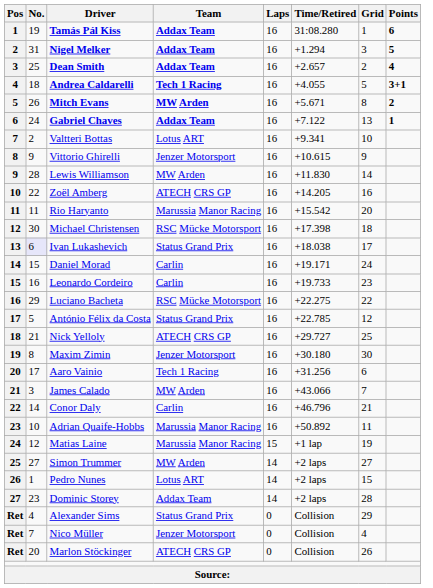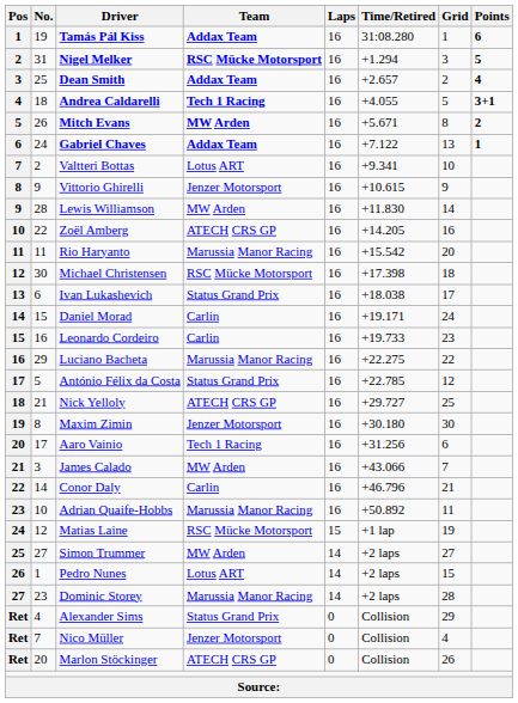 <table class="wikitable" style="font-size:85%">
 <tr>
 <th>Pos</th>
 <th>No.</th>
 <th>Driver</th>
 <th>Team</th>
 <th>Laps</th>
 <th>Time/Retired</th>
 <th>Grid</th>
 <th>Points</th>
 </tr>
 <tr>
 <th>1</th>
 <td>19</td>
 <td> <strong><a href='#'>Tamás Pál Kiss</a></strong></td>
 <td><strong><a href='#'>Addax Team</a></strong></td>
 <td>16</td>
 <td>31:08.280</td>
 <td>1</td>
 <td><strong>6</strong></td>
 </tr>
 <tr>
 <th>2</th>
 <td>31</td>
 <td> <strong><a href='#'>Nigel Melker</a></strong></td>
-<td><strong><a href='#'>Addax Team</a></strong></td>
+<td><strong><a href='#'>RSC</a> <a href='#'>Mücke Motorsport</a></strong></td>
 <td>16</td>
 <td>+1.294</td>
 <td>3</td>
 <td><strong>5</strong></td>
 </tr>
 <tr>
 <th>3</th>
 <td>25</td>
 <td> <strong><a href='#'>Dean Smith</a></strong></td>
 <td><strong><a href='#'>Addax Team</a></strong></td>
 <td>16</td>
 <td>+2.657</td>
 <td>2</td>
 <td><strong>4</strong></td>
 </tr>
 <tr>
 <th>4</th>
 <td>18</td>
 <td> <strong><a href='#'>Andrea Caldarelli</a></strong></td>
 <td><strong><a href='#'>Tech 1 Racing</a></strong></td>
 <td>16</td>
 <td>+4.055</td>
 <td>5</td>
 <td><strong>3+1</strong></td>
 </tr>
 <tr>
 <th>5</th>
 <td>26</td>
 <td> <strong><a href='#'>Mitch Evans</a></strong></td>
 <td><strong><a href='#'>MW</a> <a href='#'>Arden</a></strong></td>
 <td>16</td>
 <td>+5.671</td>
 <td>8</td>
 <td><strong>2</strong></td>
 </tr>
 <tr>
 <th>6</th>
 <td>24</td>
 <td> <strong><a href='#'>Gabriel Chaves</a></strong></td>
 <td><strong><a href='#'>Addax Team</a></strong></td>
 <td>16</td>
 <td>+7.122</td>
 <td>13</td>
 <td><strong>1</strong></td>
 </tr>
 <tr>
 <th>7</th>
 <td>2</td>
 <td> <a href='#'>Valtteri Bottas</a></td>
 <td><a href='#'>Lotus</a> <a href='#'>ART</a></td>
 <td>16</td>
 <td>+9.341</td>
 <td>10</td>
 <td></td>
 </tr>
 <tr>
 <th>8</th>
 <td>9</td>
 <td> <a href='#'>Vittorio Ghirelli</a></td>
 <td><a href='#'>Jenzer Motorsport</a></td>
 <td>16</td>
 <td>+10.615</td>
 <td>9</td>
 <td></td>
 </tr>
 <tr>
 <th>9</th>
 <td>28</td>
 <td> <a href='#'>Lewis Williamson</a></td>
 <td><a href='#'>MW</a> <a href='#'>Arden</a></td>
 <td>16</td>
 <td>+11.830</td>
 <td>14</td>
 <td></td>
 </tr>
 <tr>
 <th>10</th>
 <td>22</td>
 <td> <a href='#'>Zoël Amberg</a></td>
 <td><a href='#'>ATECH</a> <a href='#'>CRS GP</a></td>
 <td>16</td>
 <td>+14.205</td>
 <td>16</td>
 <td></td>
 </tr>
 <tr>
 <th>11</th>
 <td>11</td>
 <td> <a href='#'>Rio Haryanto</a></td>
 <td><a href='#'>Marussia</a> <a href='#'>Manor Racing</a></td>
 <td>16</td>
 <td>+15.542</td>
 <td>20</td>
 <td></td>
 </tr>
 <tr>
 <th>12</th>
 <td>30</td>
 <td> <a href='#'>Michael Christensen</a></td>
 <td><a href='#'>RSC</a> <a href='#'>Mücke Motorsport</a></td>
 <td>16</td>
 <td>+17.398</td>
 <td>18</td>
 <td></td>
 </tr>
 <tr>
 <th>13</th>
-<td style="background: lavender;">6</td>
+<td>6</td>
 <td> <a href='#'>Ivan Lukashevich</a></td>
 <td><a href='#'>Status Grand Prix</a></td>
 <td>16</td>
 <td>+18.038</td>
 <td>17</td>
 <td></td>
 </tr>
 <tr>
 <th>14</th>
 <td>15</td>
 <td> <a href='#'>Daniel Morad</a></td>
 <td><a href='#'>Carlin</a></td>
 <td>16</td>
 <td>+19.171</td>
 <td>24</td>
 <td></td>
 </tr>
 <tr>
 <th>15</th>
 <td>16</td>
 <td> <a href='#'>Leonardo Cordeiro</a></td>
 <td><a href='#'>Carlin</a></td>
 <td>16</td>
 <td>+19.733</td>
 <td>23</td>
 <td></td>
 </tr>
 <tr>
 <th>16</th>
 <td>29</td>
 <td> <a href='#'>Luciano Bacheta</a></td>
-<td><a href='#'>RSC</a> <a href='#'>Mücke Motorsport</a></td>
+<td><a href='#'>Marussia</a> <a href='#'>Manor Racing</a></td>
 <td>16</td>
 <td>+22.275</td>
 <td>22</td>
 <td></td>
 </tr>
 <tr>
 <th>17</th>
 <td>5</td>
 <td> <a href='#'>António Félix da Costa</a></td>
 <td><a href='#'>Status Grand Prix</a></td>
 <td>16</td>
 <td>+22.785</td>
 <td>12</td>
 <td></td>
 </tr>
 <tr>
 <th>18</th>
 <td>21</td>
 <td> <a href='#'>Nick Yelloly</a></td>
 <td><a href='#'>ATECH</a> <a href='#'>CRS GP</a></td>
 <td>16</td>
 <td>+29.727</td>
 <td>25</td>
 <td></td>
 </tr>
 <tr>
 <th>19</th>
 <td>8</td>
 <td> <a href='#'>Maxim Zimin</a></td>
 <td><a href='#'>Jenzer Motorsport</a></td>
 <td>16</td>
 <td>+30.180</td>
 <td>30</td>
 <td></td>
 </tr>
 <tr>
 <th>20</th>
 <td>17</td>
 <td> <a href='#'>Aaro Vainio</a></td>
 <td><a href='#'>Tech 1 Racing</a></td>
 <td>16</td>
 <td>+31.256</td>
 <td>6</td>
 <td></td>
 </tr>
 <tr>
 <th>21</th>
 <td>3</td>
 <td> <a href='#'>James Calado</a></td>
 <td><a href='#'>MW</a> <a href='#'>Arden</a></td>
 <td>16</td>
 <td>+43.066</td>
 <td>7</td>
 <td></td>
 </tr>
 <tr>
 <th>22</th>
 <td>14</td>
 <td> <a href='#'>Conor Daly</a></td>
 <td><a href='#'>Carlin</a></td>
 <td>16</td>
 <td>+46.796</td>
 <td>21</td>
 <td></td>
 </tr>
 <tr>
 <th>23</th>
 <td>10</td>
 <td> <a href='#'>Adrian Quaife-Hobbs</a></td>
 <td><a href='#'>Marussia</a> <a href='#'>Manor Racing</a></td>
 <td>16</td>
 <td>+50.892</td>
 <td>11</td>
 <td></td>
 </tr>
 <tr>
 <th>24</th>
 <td>12</td>
 <td> <a href='#'>Matias Laine</a></td>
-<td><a href='#'>Marussia</a> <a href='#'>Manor Racing</a></td>
+<td><a href='#'>RSC</a> <a href='#'>Mücke Motorsport</a></td>
 <td>15</td>
 <td>+1 lap</td>
 <td>19</td>
 <td></td>
 </tr>
 <tr>
 <th>25</th>
 <td>27</td>
 <td> <a href='#'>Simon Trummer</a></td>
 <td><a href='#'>MW</a> <a href='#'>Arden</a></td>
 <td>14</td>
 <td>+2 laps</td>
 <td>27</td>
 <td></td>
 </tr>
 <tr>
 <th>26</th>
 <td>1</td>
 <td> <a href='#'>Pedro Nunes</a></td>
 <td><a href='#'>Lotus</a> <a href='#'>ART</a></td>
 <td>14</td>
 <td>+2 laps</td>
 <td>15</td>
 <td></td>
 </tr>
 <tr>
 <th>27</th>
 <td>23</td>
 <td> <a href='#'>Dominic Storey</a></td>
-<td><a href='#'>Addax Team</a></td>
+<td><a href='#'>Marussia</a> <a href='#'>Manor Racing</a></td>
 <td>14</td>
 <td>+2 laps</td>
 <td>28</td>
 <td></td>
 </tr>
 <tr>
 <th>Ret</th>
 <td>4</td>
 <td> <a href='#'>Alexander Sims</a></td>
 <td><a href='#'>Status Grand Prix</a></td>
 <td>0</td>
 <td>Collision</td>
 <td>29</td>
 <td></td>
 </tr>
 <tr>
 <th>Ret</th>
 <td>7</td>
 <td> <a href='#'>Nico Müller</a></td>
 <td><a href='#'>Jenzer Motorsport</a></td>
 <td>0</td>
 <td>Collision</td>
 <td>4</td>
 <td></td>
 </tr>
 <tr>
 <th>Ret</th>
 <td>20</td>
 <td> <a href='#'>Marlon Stöckinger</a></td>
 <td><a href='#'>ATECH</a> <a href='#'>CRS GP</a></td>
 <td>0</td>
 <td>Collision</td>
 <td>26</td>
 <td></td>
 </tr>
 <tr>
 <td colspan=8></td>
 </tr>
 <tr>
 <th colspan="8">Source:</th>
 </tr>
 </table>
